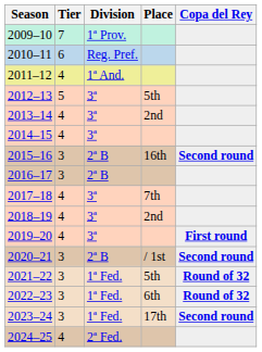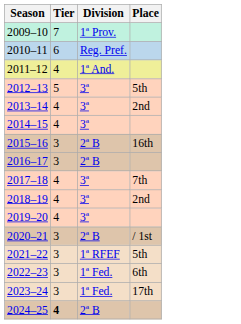 <table class="wikitable">
 <tr style="background:#f0f6fa;">
 <th>Season</th>
 <th>Tier</th>
 <th>Division</th>
 <th>Place</th>
-<th><a href='#'>Copa del Rey</a></th>
 </tr>
 <tr>
 <td style="background:#C0F2DF;">2009–10</td>
 <td style="background:#C0F2DF;">7</td>
 <td style="background:#C0F2DF;"><a href='#'>1ª Prov.</a></td>
 <td style="background:#C0F2DF;"></td>
-<th style="background:#efefef;"></th>
 </tr>
 <tr>
 <td style="background:#BBD7EC;">2010–11</td>
 <td style="background:#BBD7EC;">6</td>
 <td style="background:#BBD7EC;"><a href='#'>Reg. Pref.</a></td>
 <td style="background:#BBD7EC;"></td>
-<th style="background:#efefef;"></th>
 </tr>
 <tr>
 <td style="background:#EFEF99;">2011–12</td>
 <td style="background:#EFEF99;">4</td>
 <td style="background:#EFEF99;"><a href='#'>1ª And.</a></td>
 <td style="background:#EFEF99;"></td>
-<th style="background:#efefef;"></th>
 </tr>
 <tr>
 <td style="background:#FFD3BD;"><a href='#'>2012–13</a></td>
 <td style="background:#FFD3BD;">5</td>
 <td style="background:#FFD3BD;"><a href='#'>3ª</a></td>
 <td style="background:#FFD3BD;">5th</td>
-<th style="background:#efefef;"></th>
 </tr>
 <tr>
 <td style="background:#FFD3BD;"><a href='#'>2013–14</a></td>
 <td style="background:#FFD3BD;">4</td>
 <td style="background:#FFD3BD;"><a href='#'>3ª</a></td>
 <td style="background:#FFD3BD;">2nd</td>
-<th style="background:#efefef;"></th>
 </tr>
 <tr>
 <td style="background:#FFD3BD;"><a href='#'>2014–15</a></td>
 <td style="background:#FFD3BD;">4</td>
 <td style="background:#FFD3BD;"><a href='#'>3ª</a></td>
 <td style="background:#FFD3BD;"></td>
-<th style="background:#efefef;"></th>
 </tr>
 <tr>
 <td style="background:#DEC5AB;"><a href='#'>2015–16</a></td>
 <td style="background:#DEC5AB;">3</td>
 <td style="background:#DEC5AB;"><a href='#'>2ª B</a></td>
 <td style="background:#DEC5AB;">16th</td>
-<th style="background:#efefef;"><a href='#'>Second round</a></th>
 </tr>
 <tr>
 <td style="background:#DEC5AB;"><a href='#'>2016–17</a></td>
 <td style="background:#DEC5AB;">3</td>
 <td style="background:#DEC5AB;"><a href='#'>2ª B</a></td>
 <td style="background:#DEC5AB;"></td>
-<th style="background:#efefef;"></th>
 </tr>
 <tr>
 <td style="background:#FFD3BD;"><a href='#'>2017–18</a></td>
 <td style="background:#FFD3BD;">4</td>
 <td style="background:#FFD3BD;"><a href='#'>3ª</a></td>
 <td style="background:#FFD3BD;">7th</td>
-<th style="background:#efefef;"></th>
 </tr>
 <tr>
 <td style="background:#FFD3BD;"><a href='#'>2018–19</a></td>
 <td style="background:#FFD3BD;">4</td>
 <td style="background:#FFD3BD;"><a href='#'>3ª</a></td>
 <td style="background:#FFD3BD;">2nd</td>
-<th style="background:#efefef;"></th>
 </tr>
 <tr>
 <td style="background:#FFD3BD;"><a href='#'>2019–20</a></td>
 <td style="background:#FFD3BD;">4</td>
 <td style="background:#FFD3BD;"><a href='#'>3ª</a></td>
 <td style="background:#FFD3BD;"></td>
-<th style="background:#efefef;"><a href='#'>First round</a></th>
 </tr>
 <tr>
 <td style="background:#DEC5AB;"><a href='#'>2020–21</a></td>
 <td style="background:#DEC5AB;">3</td>
 <td style="background:#DEC5AB;"><a href='#'>2ª B</a></td>
 <td style="background:#DEC5AB;"> / 1st</td>
-<th style="background:#efefef;"><a href='#'>Second round</a></th>
 </tr>
 <tr>
 <td style="background:#F4DFC8;"><a href='#'>2021–22</a></td>
 <td style="background:#F4DFC8;">3</td>
-<td style="background:#F4DFC8;"><a href='#'>1ª Fed.</a></td>
+<td style="background:#F4DFC8;"><a href='#'>1ª RFEF</a></td>
 <td style="background:#F4DFC8;">5th</td>
-<th style="background:#efefef;"><a href='#'>Round of 32</a></th>
 </tr>
 <tr>
 <td style="background:#F4DFC8;"><a href='#'>2022–23</a></td>
 <td style="background:#F4DFC8;">3</td>
 <td style="background:#F4DFC8;"><a href='#'>1ª Fed.</a></td>
 <td style="background:#F4DFC8;">6th</td>
-<th style="background:#efefef;"><a href='#'>Round of 32</a></th>
 </tr>
 <tr>
 <td style="background:#F4DFC8;"><a href='#'>2023–24</a></td>
 <td style="background:#F4DFC8;">3</td>
 <td style="background:#F4DFC8;"><a href='#'>1ª Fed.</a></td>
 <td style="background:#F4DFC8;">17th</td>
-<th style="background:#efefef;"><a href='#'>Second round</a></th>
 </tr>
 <tr>
 <td style="background:#DEC5AB;"><a href='#'>2024–25</a></td>
-<td style="background:#DEC5AB;">4</td>
-<td style="background:#DEC5AB;"><a href='#'>2ª Fed.</a></td>
+<td style="background:#DEC5AB;"><strong>4</strong></td>
+<td style="background:#DEC5AB;"><a href='#'>2ª B</a></td>
 <td style="background:#DEC5AB;"></td>
-<th style="background:#efefef;"></th>
 </tr>
 </table>
